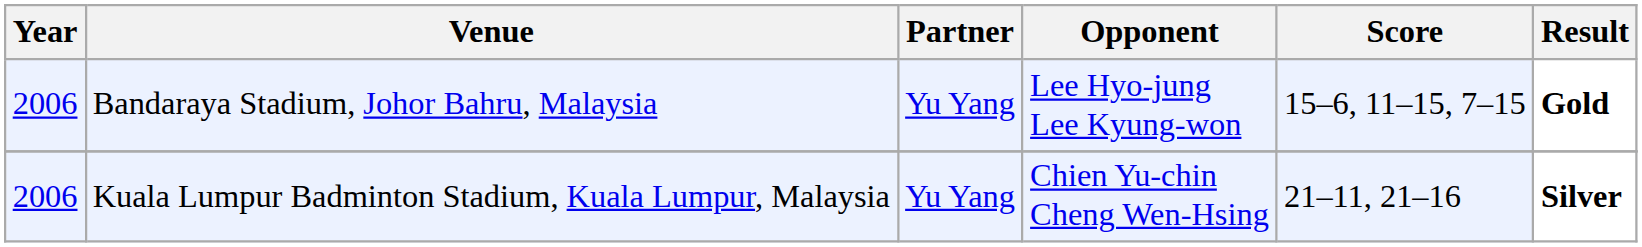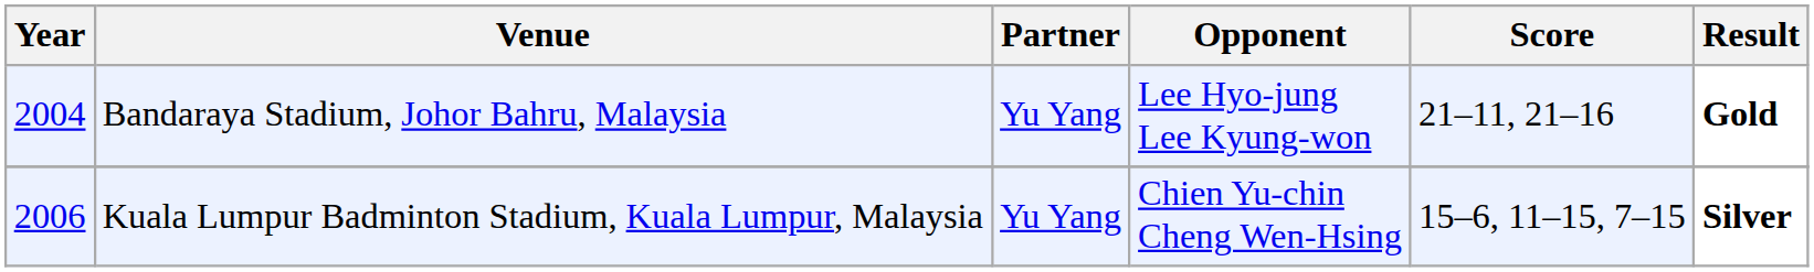 <table class="sortable wikitable" style="font-size: 90%;">
 <tr>
 <th>Year</th>
 <th>Venue</th>
 <th>Partner</th>
 <th>Opponent</th>
 <th>Score</th>
 <th>Result</th>
 </tr>
 <tr style="background:#ECF2FF">
-<td align="center"><a href='#'>2006</a></td>
+<td align="center"><a href='#'>2004</a></td>
 <td align="left">Bandaraya Stadium, <a href='#'>Johor Bahru</a>, <a href='#'>Malaysia</a></td>
 <td align="left"> <a href='#'>Yu Yang</a></td>
 <td align="left"> <a href='#'>Lee Hyo-jung</a> <br>  <a href='#'>Lee Kyung-won</a></td>
-<td align="left">15–6, 11–15, 7–15</td>
+<td align="left">21–11, 21–16</td>
 <td style="text-align:left; background:white"> <strong>Gold</strong></td>
 </tr>
 <tr>
 </tr>
 <tr style="background:#ECF2FF">
 <td align="center"><a href='#'>2006</a></td>
 <td align="left">Kuala Lumpur Badminton Stadium, <a href='#'>Kuala Lumpur</a>, Malaysia</td>
 <td align="left"> <a href='#'>Yu Yang</a></td>
 <td align="left"> <a href='#'>Chien Yu-chin</a> <br>  <a href='#'>Cheng Wen-Hsing</a></td>
-<td align="left">21–11, 21–16</td>
+<td align="left">15–6, 11–15, 7–15</td>
 <td style="text-align:left; background:white"> <strong>Silver</strong></td>
 </tr>
 </table>
